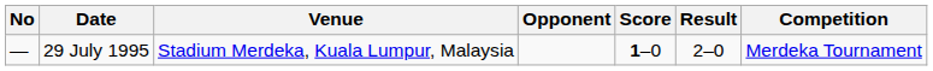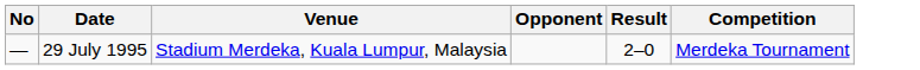 <table class="wikitable" style="font-size:100%;">
 <tr>
 <th>No</th>
 <th>Date</th>
 <th>Venue</th>
 <th>Opponent</th>
-<th>Score</th>
 <th>Result</th>
 <th>Competition</th>
 </tr>
 <tr>
 <td>—</td>
 <td>29 July 1995</td>
 <td><a href='#'>Stadium Merdeka</a>, <a href='#'>Kuala Lumpur</a>, Malaysia</td>
 <td></td>
-<td align=center><strong>1</strong>–0</td>
 <td align=center>2–0</td>
 <td><a href='#'>Merdeka Tournament</a></td>
 </tr>
 </table>
